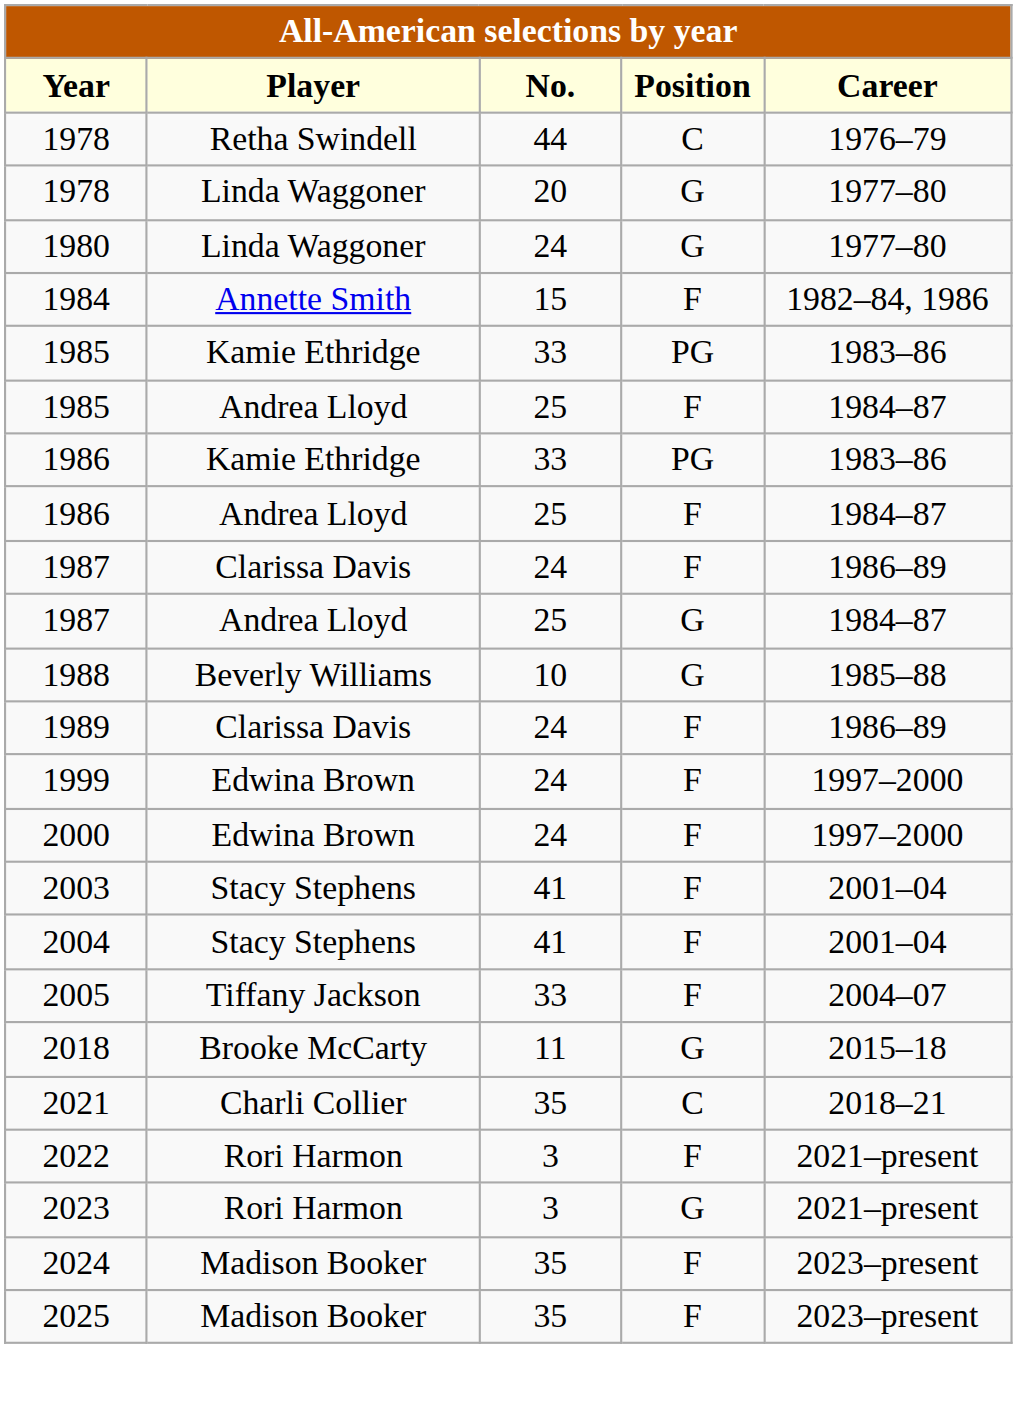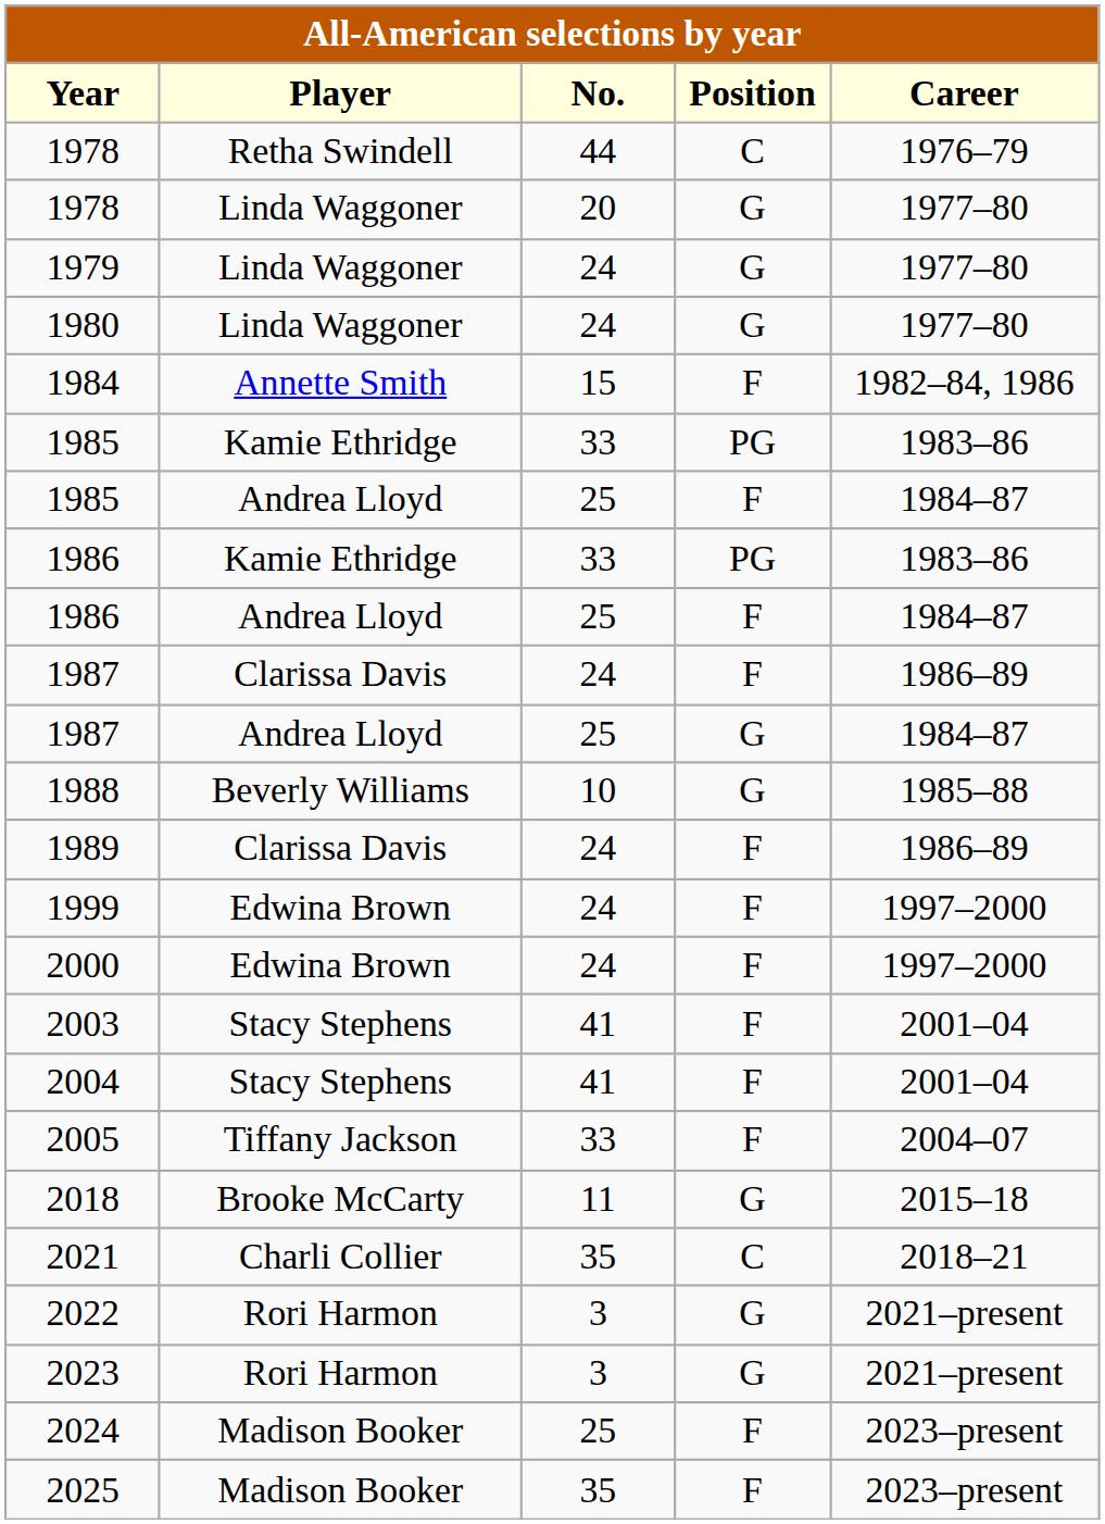 <table class="wikitable" style="text-align:center">
 <tr>
 <td colspan="5" style= "background: #BF5700; color:white"><strong>All-American selections by year</strong></td>
 </tr>
 <tr>
 <th style="width:60px; background: #ffffdd;">Year</th>
 <th style="width:150px; background: #ffffdd;">Player</th>
 <th style="width:60px; background: #ffffdd;">No.</th>
 <th style="width:60px; background: #ffffdd;">Position</th>
 <th style="width:110px; background: #ffffdd;">Career</th>
 </tr>
 <tr>
 <td>1978</td>
 <td>Retha Swindell</td>
 <td>44</td>
 <td>C</td>
 <td>1976–79</td>
 </tr>
 <tr>
 <td>1978</td>
 <td>Linda Waggoner</td>
 <td>20</td>
+<td>G</td>
+<td>1977–80</td>
+</tr>
+<tr>
+<td>1979</td>
+<td>Linda Waggoner</td>
+<td>24</td>
 <td>G</td>
 <td>1977–80</td>
 </tr>
 <tr>
 <td>1980</td>
 <td>Linda Waggoner</td>
 <td>24</td>
 <td>G</td>
 <td>1977–80</td>
 </tr>
 <tr>
 <td>1984</td>
 <td><a href='#'>Annette Smith</a></td>
 <td>15</td>
 <td>F</td>
 <td>1982–84, 1986</td>
 </tr>
 <tr>
 <td>1985</td>
 <td>Kamie Ethridge</td>
 <td>33</td>
 <td>PG</td>
 <td>1983–86</td>
 </tr>
 <tr>
 <td>1985</td>
 <td>Andrea Lloyd</td>
 <td>25</td>
 <td>F</td>
 <td>1984–87</td>
 </tr>
 <tr>
 <td>1986</td>
 <td>Kamie Ethridge</td>
 <td>33</td>
 <td>PG</td>
 <td>1983–86</td>
 </tr>
 <tr>
 <td>1986</td>
 <td>Andrea Lloyd</td>
 <td>25</td>
 <td>F</td>
 <td>1984–87</td>
 </tr>
 <tr>
 <td>1987</td>
 <td>Clarissa Davis</td>
 <td>24</td>
 <td>F</td>
 <td>1986–89</td>
 </tr>
 <tr>
 <td>1987</td>
 <td>Andrea Lloyd</td>
 <td>25</td>
 <td>G</td>
 <td>1984–87</td>
 </tr>
 <tr>
 <td>1988</td>
 <td>Beverly Williams</td>
 <td>10</td>
 <td>G</td>
 <td>1985–88</td>
 </tr>
 <tr>
 <td>1989</td>
 <td>Clarissa Davis</td>
 <td>24</td>
 <td>F</td>
 <td>1986–89</td>
 </tr>
 <tr>
 <td>1999</td>
 <td>Edwina Brown</td>
 <td>24</td>
 <td>F</td>
 <td>1997–2000</td>
 </tr>
 <tr>
 <td>2000</td>
 <td>Edwina Brown</td>
 <td>24</td>
 <td>F</td>
 <td>1997–2000</td>
 </tr>
 <tr>
 <td>2003</td>
 <td>Stacy Stephens</td>
 <td>41</td>
 <td>F</td>
 <td>2001–04</td>
 </tr>
 <tr>
 <td>2004</td>
 <td>Stacy Stephens</td>
 <td>41</td>
 <td>F</td>
 <td>2001–04</td>
 </tr>
 <tr>
 <td>2005</td>
 <td>Tiffany Jackson</td>
 <td>33</td>
 <td>F</td>
 <td>2004–07</td>
 </tr>
 <tr>
 <td>2018</td>
 <td>Brooke McCarty</td>
 <td>11</td>
 <td>G</td>
 <td>2015–18</td>
 </tr>
 <tr>
 <td>2021</td>
 <td>Charli Collier</td>
 <td>35</td>
 <td>C</td>
 <td>2018–21</td>
 </tr>
 <tr>
 <td>2022</td>
 <td>Rori Harmon</td>
 <td>3</td>
-<td>F</td>
+<td>G</td>
 <td>2021–present</td>
 </tr>
 <tr>
 <td>2023</td>
 <td>Rori Harmon</td>
 <td>3</td>
 <td>G</td>
 <td>2021–present</td>
 </tr>
 <tr>
 <td>2024</td>
 <td>Madison Booker</td>
-<td>35</td>
+<td>25</td>
 <td>F</td>
 <td>2023–present</td>
 </tr>
 <tr>
 <td>2025</td>
 <td>Madison Booker</td>
 <td>35</td>
 <td>F</td>
 <td>2023–present</td>
 </tr>
 </table>
